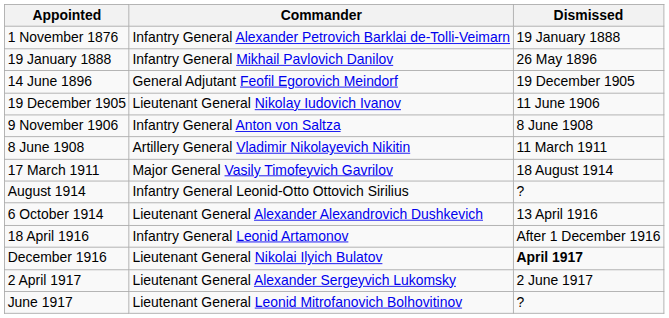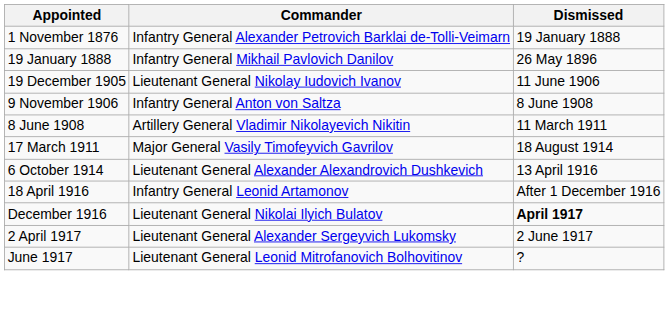 <table class="wikitable">
 <tr>
 <th>Appointed</th>
 <th>Commander</th>
 <th>Dismissed</th>
 </tr>
 <tr>
 <td>1 November 1876</td>
 <td>Infantry General <a href='#'>Alexander Petrovich Barklai de-Tolli-Veimarn</a></td>
 <td>19 January 1888</td>
 </tr>
 <tr>
 <td>19 January 1888</td>
 <td>Infantry General <a href='#'>Mikhail Pavlovich Danilov</a></td>
 <td>26 May 1896</td>
-</tr>
-<tr>
-<td>14 June 1896</td>
-<td>General Adjutant <a href='#'>Feofil Egorovich Meindorf</a></td>
-<td>19 December 1905</td>
 </tr>
 <tr>
 <td>19 December 1905</td>
 <td>Lieutenant General <a href='#'>Nikolay Iudovich Ivanov</a></td>
 <td>11 June 1906</td>
 </tr>
 <tr>
 <td>9 November 1906</td>
 <td>Infantry General <a href='#'>Anton von Saltza</a></td>
 <td>8 June 1908</td>
 </tr>
 <tr>
 <td>8 June 1908</td>
 <td>Artillery General <a href='#'>Vladimir Nikolayevich Nikitin</a></td>
 <td>11 March 1911</td>
 </tr>
 <tr>
 <td>17 March 1911</td>
 <td>Major General <a href='#'>Vasily Timofeyvich Gavrilov</a></td>
 <td>18 August 1914</td>
-</tr>
-<tr>
-<td>August 1914</td>
-<td>Infantry General Leonid-Otto Ottovich Sirilius</td>
-<td>?</td>
 </tr>
 <tr>
 <td>6 October 1914</td>
 <td>Lieutenant General <a href='#'>Alexander Alexandrovich Dushkevich</a></td>
 <td>13 April 1916</td>
 </tr>
 <tr>
 <td>18 April 1916</td>
 <td>Infantry General <a href='#'>Leonid Artamonov</a></td>
 <td>After 1 December 1916</td>
 </tr>
 <tr>
 <td>December 1916</td>
 <td>Lieutenant General <a href='#'>Nikolai Ilyich Bulatov</a></td>
 <td><strong>April 1917</strong></td>
 </tr>
 <tr>
 <td>2 April 1917</td>
 <td>Lieutenant General <a href='#'>Alexander Sergeyvich Lukomsky</a></td>
 <td>2 June 1917</td>
 </tr>
 <tr>
 <td>June 1917</td>
 <td>Lieutenant General <a href='#'>Leonid Mitrofanovich Bolhovitinov</a></td>
 <td>?</td>
 </tr>
 </table>
